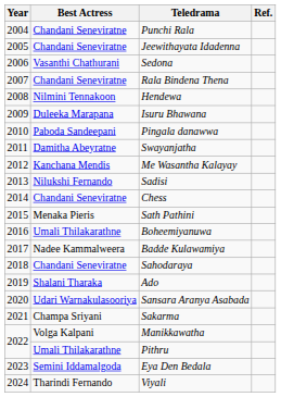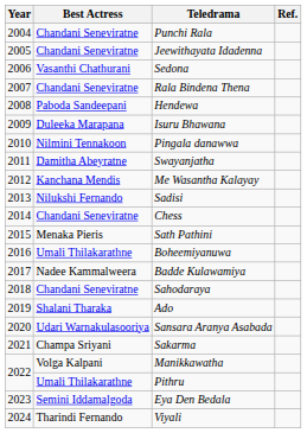 <table class="wikitable">
 <tr>
 <th>Year</th>
 <th>Best Actress</th>
 <th>Teledrama</th>
 <th>Ref.</th>
 </tr>
 <tr>
 <td>2004</td>
 <td><a href='#'>Chandani Seneviratne</a></td>
 <td><em>Punchi Rala</em></td>
 <td></td>
 </tr>
 <tr>
 <td>2005</td>
 <td><a href='#'>Chandani Seneviratne </a></td>
 <td><em>Jeewithayata Idadenna</em></td>
 <td></td>
 </tr>
 <tr>
 <td>2006</td>
 <td><a href='#'>Vasanthi Chathurani</a></td>
 <td><em>Sedona</em></td>
 <td></td>
 </tr>
 <tr>
 <td>2007</td>
 <td><a href='#'>Chandani Seneviratne</a></td>
 <td><em>Rala Bindena Thena</em></td>
 <td></td>
 </tr>
 <tr>
 <td>2008</td>
-<td><a href='#'>Nilmini Tennakoon</a></td>
+<td><a href='#'>Paboda Sandeepani</a></td>
 <td><em>Hendewa</em></td>
 <td></td>
 </tr>
 <tr>
 <td>2009</td>
 <td><a href='#'>Duleeka Marapana</a></td>
 <td><em>Isuru Bhawana</em></td>
 <td></td>
 </tr>
 <tr>
 <td>2010</td>
-<td><a href='#'>Paboda Sandeepani</a></td>
+<td><a href='#'>Nilmini Tennakoon</a></td>
 <td><em>Pingala danawwa</em></td>
 <td></td>
 </tr>
 <tr>
 <td>2011</td>
 <td><a href='#'>Damitha Abeyratne</a></td>
 <td><em>Swayanjatha</em></td>
 <td></td>
 </tr>
 <tr>
 <td>2012</td>
 <td><a href='#'>Kanchana Mendis</a></td>
 <td><em>Me Wasantha Kalayay</em></td>
 <td></td>
 </tr>
 <tr>
 <td>2013</td>
 <td><a href='#'>Nilukshi Fernando</a></td>
 <td><em>Sadisi</em></td>
 <td></td>
 </tr>
 <tr>
 <td>2014</td>
 <td><a href='#'>Chandani Seneviratne</a></td>
 <td><em>Chess</em></td>
 <td></td>
 </tr>
 <tr>
 <td>2015</td>
 <td>Menaka Pieris</td>
 <td><em>Sath Pathini</em></td>
 <td></td>
 </tr>
 <tr>
 <td>2016</td>
 <td><a href='#'>Umali Thilakarathne</a></td>
 <td><em>Boheemiyanuwa</em></td>
 <td></td>
 </tr>
 <tr>
 <td>2017</td>
 <td>Nadee Kammalweera</td>
 <td><em>Badde Kulawamiya</em></td>
 <td></td>
 </tr>
 <tr>
 <td>2018</td>
 <td><a href='#'>Chandani Seneviratne</a></td>
 <td><em>Sahodaraya</em></td>
 <td></td>
 </tr>
 <tr>
 <td>2019</td>
 <td><a href='#'>Shalani Tharaka</a></td>
 <td><em>Ado</em></td>
 <td></td>
 </tr>
 <tr>
 <td>2020</td>
 <td><a href='#'>Udari Warnakulasooriya</a></td>
 <td><em>Sansara Aranya Asabada</em></td>
 <td></td>
 </tr>
 <tr>
 <td>2021</td>
 <td>Champa Sriyani</td>
 <td><em>Sakarma</em></td>
 <td></td>
 </tr>
 <tr>
 <td rowspan="2">2022</td>
 <td>Volga Kalpani</td>
 <td><em>Manikkawatha</em></td>
 <td></td>
 </tr>
 <tr>
 <td><a href='#'>Umali Thilakarathne</a></td>
 <td><em>Pithru</em></td>
 <td></td>
 </tr>
 <tr>
 <td>2023</td>
 <td><a href='#'>Semini Iddamalgoda</a></td>
 <td><em>Eya Den Bedala</em></td>
 <td></td>
 </tr>
 <tr>
 <td>2024</td>
 <td>Tharindi Fernando</td>
 <td><em>Viyali</em></td>
 <td></td>
 </tr>
 </table>
